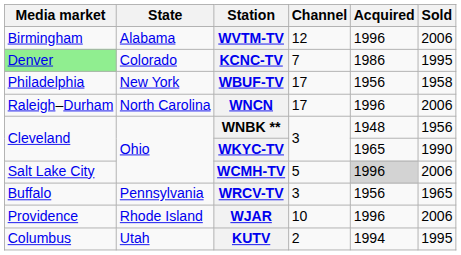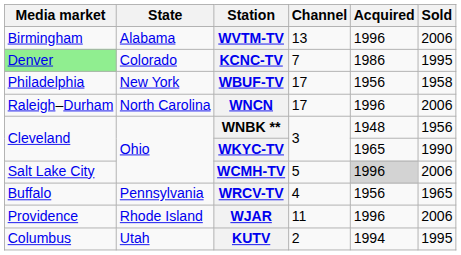 <table class="wikitable sortable">
 <tr>
 <th scope="col">Media market</th>
 <th scope="col">State</th>
 <th scope="col">Station</th>
 <th scope="col">Channel</th>
 <th scope="col">Acquired</th>
 <th scope="col">Sold</th>
 </tr>
 <tr>
 <td><a href='#'>Birmingham</a></td>
 <td><a href='#'>Alabama</a></td>
 <th scope="row"><a href='#'>WVTM-TV</a></th>
-<td>12</td>
+<td>13</td>
 <td>1996</td>
 <td>2006</td>
 </tr>
 <tr>
 <td style="background: lightgreen;"><a href='#'>Denver</a></td>
 <td><a href='#'>Colorado</a></td>
 <th scope="row"><a href='#'>KCNC-TV</a></th>
 <td>7</td>
 <td>1986</td>
 <td>1995</td>
 </tr>
 <tr>
 <td><a href='#'>Philadelphia</a></td>
 <td><a href='#'>New York</a></td>
 <th scope="row"><a href='#'>WBUF-TV</a></th>
 <td>17</td>
 <td>1956</td>
 <td>1958</td>
 </tr>
 <tr>
 <td><a href='#'>Raleigh</a>–<a href='#'>Durham</a></td>
 <td><a href='#'>North Carolina</a></td>
 <th scope="row"><a href='#'>WNCN</a></th>
 <td>17</td>
 <td>1996</td>
 <td>2006</td>
 </tr>
 <tr>
 <td rowspan="2"><a href='#'>Cleveland</a></td>
 <td rowspan="3"><a href='#'>Ohio</a></td>
 <th scope="row">WNBK **</th>
 <td rowspan="2">3</td>
 <td>1948</td>
 <td>1956</td>
 </tr>
 <tr>
 <th scope="row"><a href='#'>WKYC-TV</a></th>
 <td>1965</td>
 <td>1990</td>
 </tr>
 <tr>
 <td><a href='#'>Salt Lake City</a></td>
 <th scope="row"><a href='#'>WCMH-TV</a></th>
 <td>5</td>
 <td style="background: lightgrey;">1996</td>
 <td>2006</td>
 </tr>
 <tr>
 <td><a href='#'>Buffalo</a></td>
 <td><a href='#'>Pennsylvania</a></td>
 <th scope="row"><a href='#'>WRCV-TV</a></th>
-<td>3</td>
+<td>4</td>
 <td>1956</td>
 <td>1965</td>
 </tr>
 <tr>
 <td><a href='#'>Providence</a></td>
 <td><a href='#'>Rhode Island</a></td>
 <th scope="row"><a href='#'>WJAR</a></th>
-<td>10</td>
+<td>11</td>
 <td>1996</td>
 <td>2006</td>
 </tr>
 <tr>
 <td><a href='#'>Columbus</a></td>
 <td><a href='#'>Utah</a></td>
 <th scope="row"><a href='#'>KUTV</a></th>
 <td>2</td>
 <td>1994</td>
 <td>1995</td>
 </tr>
 </table>
